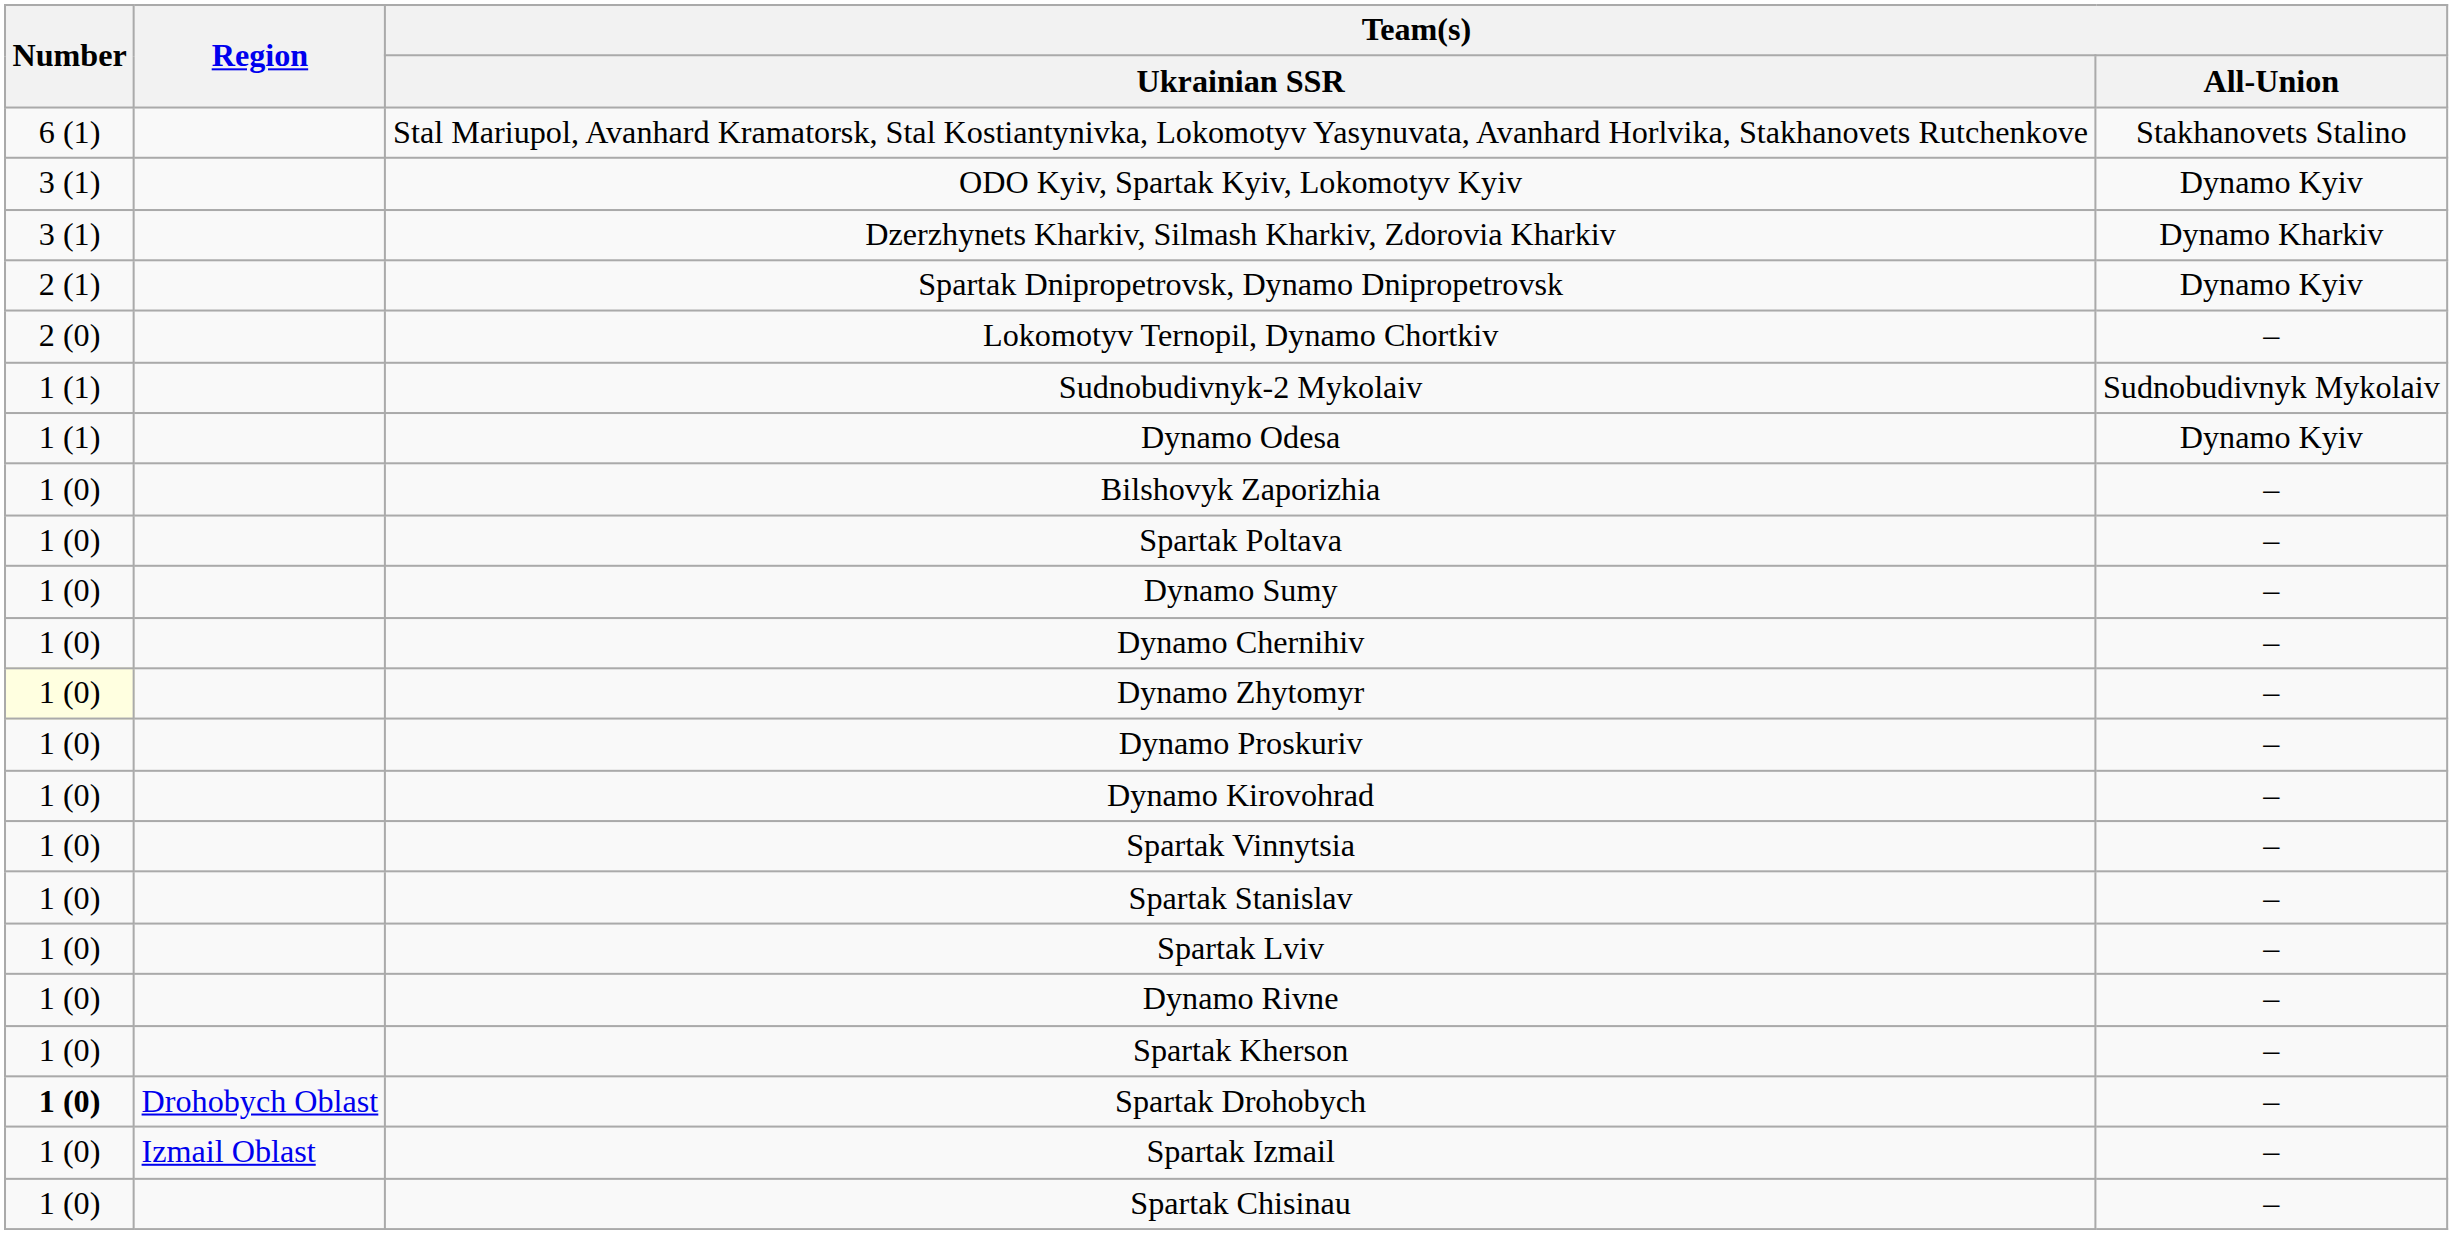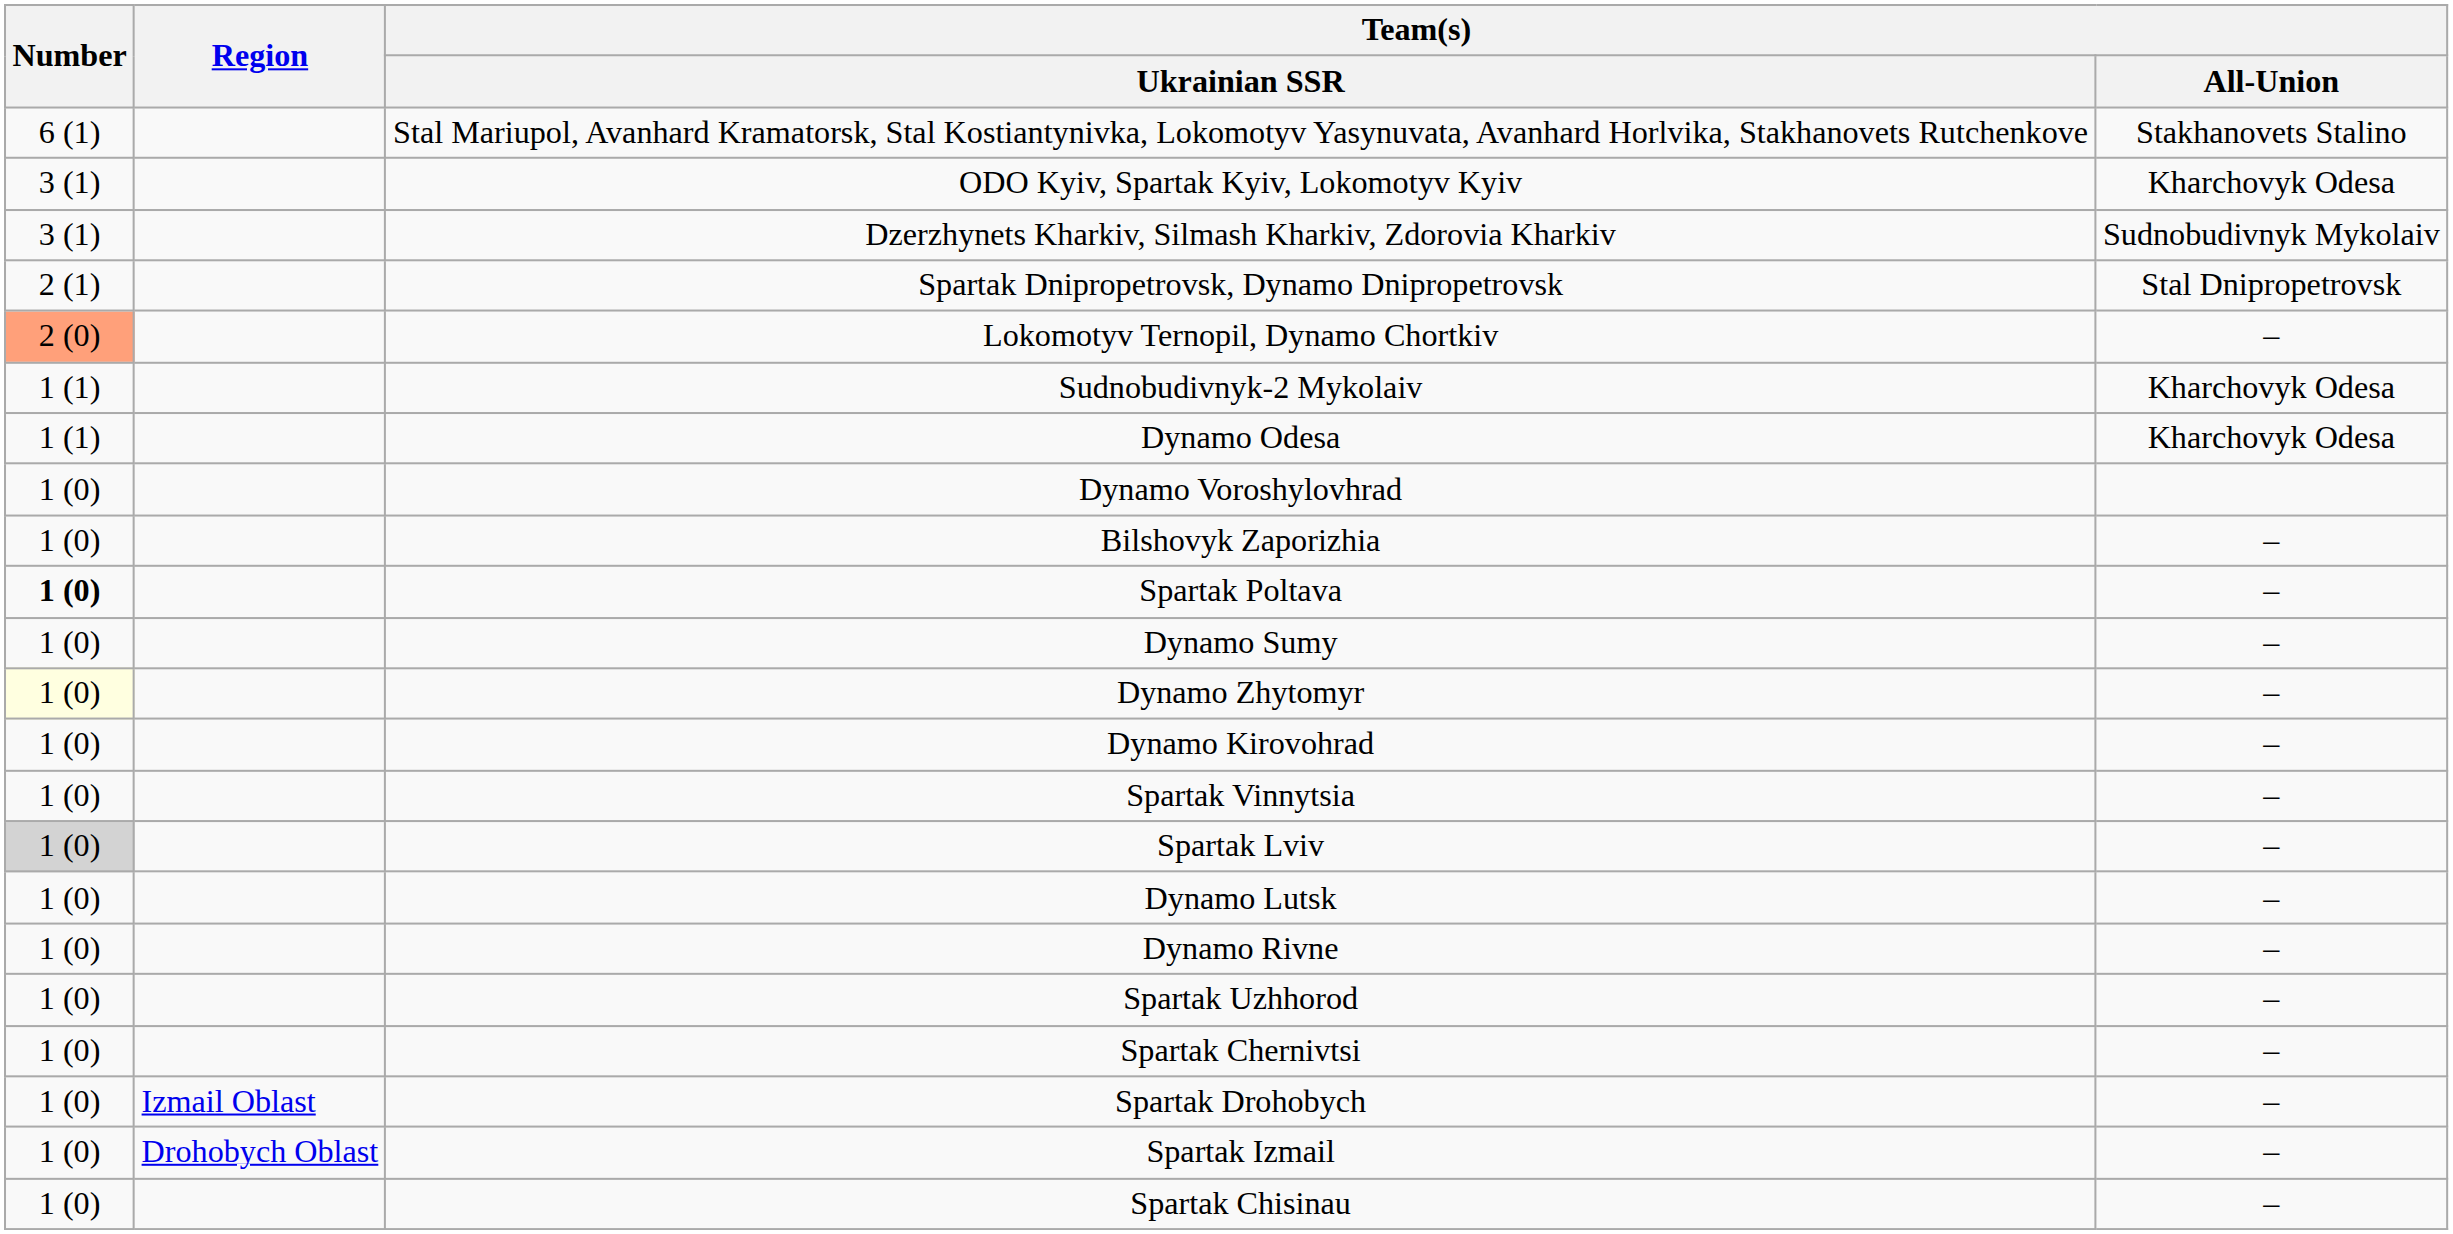 <table class="wikitable" style="text-align:center">
 <tr>
 <th rowspan=2>Number</th>
 <th rowspan=2><a href='#'>Region</a></th>
 <th colspan=2>Team(s)</th>
 </tr>
 <tr>
 <th>Ukrainian SSR</th>
 <th>All-Union</th>
 </tr>
 <tr>
 <td rowspan="1">6 (1)</td>
 <td align="left"></td>
 <td>Stal Mariupol, Avanhard Kramatorsk, Stal Kostiantynivka, Lokomotyv Yasynuvata, Avanhard Horlvika, Stakhanovets Rutchenkove</td>
 <td>Stakhanovets Stalino</td>
 </tr>
 <tr>
 <td rowspan="1">3 (1)</td>
 <td align="left"></td>
 <td>ODO Kyiv, Spartak Kyiv, Lokomotyv Kyiv</td>
-<td>Dynamo Kyiv</td>
+<td>Kharchovyk Odesa</td>
 </tr>
 <tr>
 <td rowspan="1">3 (1)</td>
 <td align="left"></td>
 <td>Dzerzhynets Kharkiv, Silmash Kharkiv, Zdorovia Kharkiv</td>
-<td>Dynamo Kharkiv</td>
+<td>Sudnobudivnyk Mykolaiv</td>
 </tr>
 <tr>
 <td rowspan="1">2 (1)</td>
 <td align="left"></td>
 <td>Spartak Dnipropetrovsk, Dynamo Dnipropetrovsk</td>
-<td>Dynamo Kyiv</td>
+<td>Stal Dnipropetrovsk</td>
 </tr>
 <tr>
-<td rowspan="1">2 (0)</td>
+<td rowspan="1" style="background: lightsalmon;">2 (0)</td>
 <td align="left"></td>
 <td>Lokomotyv Ternopil, Dynamo Chortkiv</td>
 <td>–</td>
 </tr>
 <tr>
 <td rowspan="1">1 (1)</td>
 <td align="left"></td>
 <td>Sudnobudivnyk-2 Mykolaiv</td>
-<td>Sudnobudivnyk Mykolaiv</td>
+<td>Kharchovyk Odesa</td>
 </tr>
 <tr>
 <td rowspan="1">1 (1)</td>
 <td align="left"></td>
 <td>Dynamo Odesa</td>
-<td>Dynamo Kyiv</td>
+<td>Kharchovyk Odesa</td>
+</tr>
+<tr>
+<td rowspan="1">1 (0)</td>
+<td align="left"></td>
+<td>Dynamo Voroshylovhrad</td>
+<td></td>
 </tr>
 <tr>
 <td rowspan="1">1 (0)</td>
 <td align="left"></td>
 <td>Bilshovyk Zaporizhia</td>
 <td>–</td>
 </tr>
 <tr>
-<td rowspan="1">1 (0)</td>
+<td rowspan="1"><strong>1 (0)</strong></td>
 <td align="left"></td>
 <td>Spartak Poltava</td>
 <td>–</td>
 </tr>
 <tr>
 <td rowspan="1">1 (0)</td>
 <td align="left"></td>
 <td>Dynamo Sumy</td>
 <td>–</td>
 </tr>
 <tr>
-<td rowspan="1">1 (0)</td>
-<td align="left"></td>
-<td>Dynamo Chernihiv</td>
-<td>–</td>
-</tr>
-<tr>
 <td rowspan="1" style="background: lightyellow;">1 (0)</td>
 <td align="left"></td>
 <td>Dynamo Zhytomyr</td>
-<td>–</td>
-</tr>
-<tr>
-<td rowspan="1">1 (0)</td>
-<td align="left"></td>
-<td>Dynamo Proskuriv</td>
 <td>–</td>
 </tr>
 <tr>
 <td rowspan="1">1 (0)</td>
 <td align="left"></td>
 <td>Dynamo Kirovohrad</td>
 <td>–</td>
 </tr>
 <tr>
 <td rowspan="1">1 (0)</td>
 <td align="left"></td>
 <td>Spartak Vinnytsia</td>
 <td>–</td>
 </tr>
 <tr>
-<td rowspan="1">1 (0)</td>
+<td rowspan="1" style="background: lightgrey;">1 (0)</td>
 <td align="left"></td>
-<td>Spartak Stanislav</td>
+<td>Spartak Lviv</td>
 <td>–</td>
 </tr>
 <tr>
 <td rowspan="1">1 (0)</td>
 <td align="left"></td>
-<td>Spartak Lviv</td>
+<td>Dynamo Lutsk</td>
 <td>–</td>
 </tr>
 <tr>
 <td rowspan="1">1 (0)</td>
 <td align="left"></td>
 <td>Dynamo Rivne</td>
 <td>–</td>
 </tr>
 <tr>
 <td rowspan="1">1 (0)</td>
 <td align="left"></td>
-<td>Spartak Kherson</td>
+<td>Spartak Uzhhorod</td>
 <td>–</td>
 </tr>
 <tr>
-<td rowspan="1"><strong>1 (0)</strong></td>
-<td align="left"> <a href='#'>Drohobych Oblast</a></td>
+<td rowspan="1">1 (0)</td>
+<td align="left"></td>
+<td>Spartak Chernivtsi</td>
+<td>–</td>
+</tr>
+<tr>
+<td rowspan="1">1 (0)</td>
+<td align="left"> <a href='#'>Izmail Oblast</a></td>
 <td>Spartak Drohobych</td>
 <td>–</td>
 </tr>
 <tr>
 <td rowspan="1">1 (0)</td>
-<td align="left"> <a href='#'>Izmail Oblast</a></td>
+<td align="left"> <a href='#'>Drohobych Oblast</a></td>
 <td>Spartak Izmail</td>
 <td>–</td>
 </tr>
 <tr>
 <td rowspan="1">1 (0)</td>
 <td align="left"></td>
 <td>Spartak Chisinau</td>
 <td>–</td>
 </tr>
 </table>
